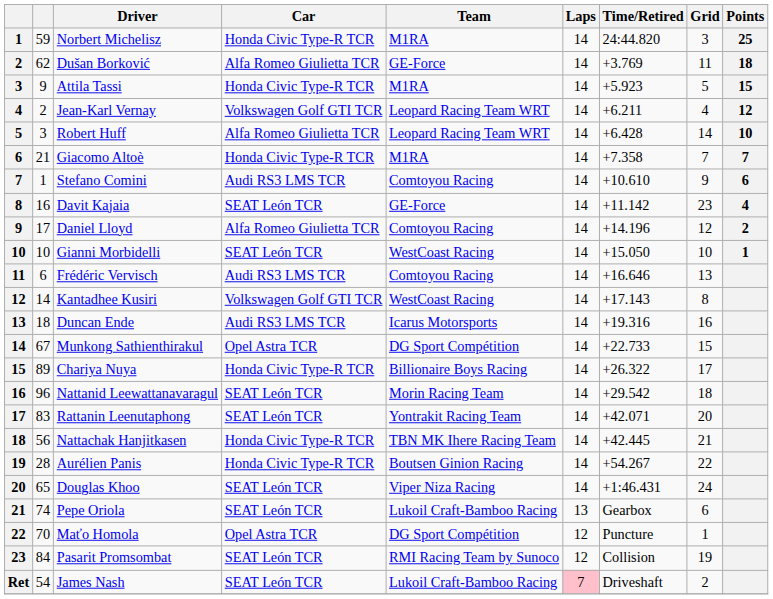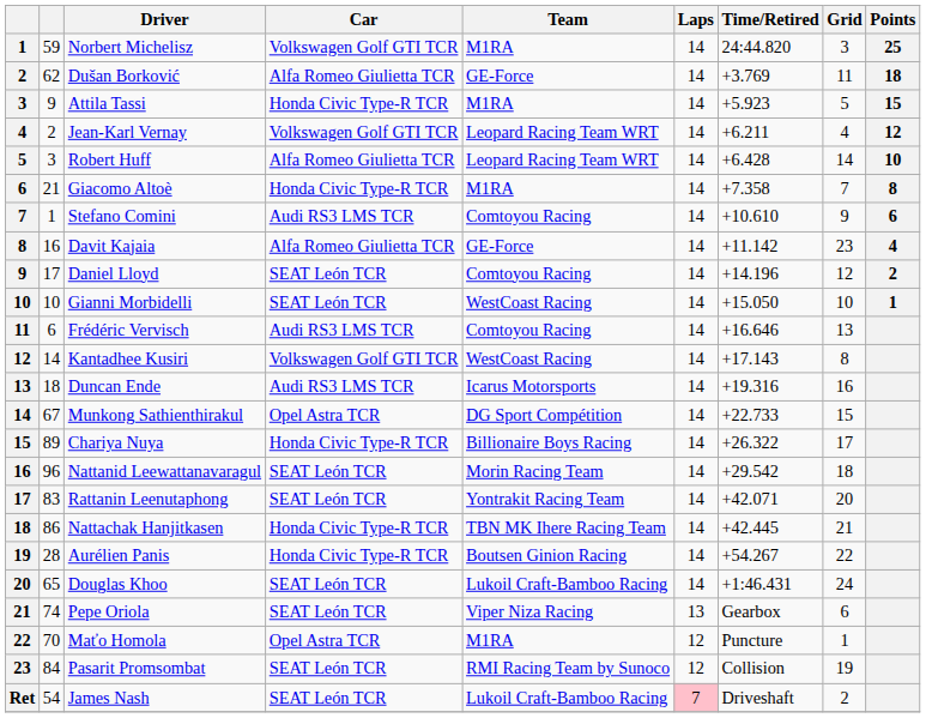 <table class="wikitable sortable" style="font-size:95%">
 <tr>
 <th></th>
 <th></th>
 <th>Driver</th>
 <th>Car</th>
 <th>Team</th>
 <th>Laps</th>
 <th>Time/Retired</th>
 <th>Grid</th>
 <th>Points</th>
 </tr>
 <tr>
 <th>1</th>
 <td align=center>59</td>
 <td> <a href='#'>Norbert Michelisz</a></td>
-<td><a href='#'>Honda Civic Type-R TCR</a></td>
+<td><a href='#'>Volkswagen Golf GTI TCR</a></td>
 <td> <a href='#'>M1RA</a></td>
 <td align=center>14</td>
 <td>24:44.820</td>
 <td align=center>3</td>
 <th>25</th>
 </tr>
 <tr>
 <th>2</th>
 <td align=center>62</td>
 <td> <a href='#'>Dušan Borković</a></td>
 <td><a href='#'>Alfa Romeo Giulietta TCR</a></td>
 <td> <a href='#'>GE-Force</a></td>
 <td align=center>14</td>
 <td>+3.769</td>
 <td align=center>11</td>
 <th>18</th>
 </tr>
 <tr>
 <th>3</th>
 <td align=center>9</td>
 <td> <a href='#'>Attila Tassi</a></td>
 <td><a href='#'>Honda Civic Type-R TCR</a></td>
 <td> <a href='#'>M1RA</a></td>
 <td align=center>14</td>
 <td>+5.923</td>
 <td align=center>5</td>
 <th>15</th>
 </tr>
 <tr>
 <th>4</th>
 <td align=center>2</td>
 <td> <a href='#'>Jean-Karl Vernay</a></td>
 <td><a href='#'>Volkswagen Golf GTI TCR</a></td>
 <td> <a href='#'>Leopard Racing Team WRT</a></td>
 <td align=center>14</td>
 <td>+6.211</td>
 <td align=center>4</td>
 <th>12</th>
 </tr>
 <tr>
 <th>5</th>
 <td align=center>3</td>
 <td> <a href='#'>Robert Huff</a></td>
 <td><a href='#'>Alfa Romeo Giulietta TCR</a></td>
 <td> <a href='#'>Leopard Racing Team WRT</a></td>
 <td align=center>14</td>
 <td>+6.428</td>
 <td align=center>14</td>
 <th>10</th>
 </tr>
 <tr>
 <th>6</th>
 <td align=center>21</td>
 <td> <a href='#'>Giacomo Altoè</a></td>
 <td><a href='#'>Honda Civic Type-R TCR</a></td>
 <td> <a href='#'>M1RA</a></td>
 <td align=center>14</td>
 <td>+7.358</td>
 <td align=center>7</td>
-<th>7</th>
+<th>8</th>
 </tr>
 <tr>
 <th>7</th>
 <td align=center>1</td>
 <td> <a href='#'>Stefano Comini</a></td>
 <td><a href='#'>Audi RS3 LMS TCR</a></td>
 <td> <a href='#'>Comtoyou Racing</a></td>
 <td align=center>14</td>
 <td>+10.610</td>
 <td align=center>9</td>
 <th>6</th>
 </tr>
 <tr>
 <th>8</th>
 <td align=center>16</td>
 <td> <a href='#'>Davit Kajaia</a></td>
-<td><a href='#'>SEAT León TCR</a></td>
+<td><a href='#'>Alfa Romeo Giulietta TCR</a></td>
 <td> <a href='#'>GE-Force</a></td>
 <td align=center>14</td>
 <td>+11.142</td>
 <td align=center>23</td>
 <th>4</th>
 </tr>
 <tr>
 <th>9</th>
 <td align=center>17</td>
 <td> <a href='#'>Daniel Lloyd</a></td>
-<td><a href='#'>Alfa Romeo Giulietta TCR</a></td>
+<td><a href='#'>SEAT León TCR</a></td>
 <td> <a href='#'>Comtoyou Racing</a></td>
 <td align=center>14</td>
 <td>+14.196</td>
 <td align=center>12</td>
 <th>2</th>
 </tr>
 <tr>
 <th>10</th>
 <td align=center>10</td>
 <td> <a href='#'>Gianni Morbidelli</a></td>
 <td><a href='#'>SEAT León TCR</a></td>
 <td> <a href='#'>WestCoast Racing</a></td>
 <td align=center>14</td>
 <td>+15.050</td>
 <td align=center>10</td>
 <th>1</th>
 </tr>
 <tr>
 <th>11</th>
 <td align=center>6</td>
 <td> <a href='#'>Frédéric Vervisch</a></td>
 <td><a href='#'>Audi RS3 LMS TCR</a></td>
 <td> <a href='#'>Comtoyou Racing</a></td>
 <td align=center>14</td>
 <td>+16.646</td>
 <td align=center>13</td>
 <th></th>
 </tr>
 <tr>
 <th>12</th>
 <td align=center>14</td>
 <td> <a href='#'>Kantadhee Kusiri</a></td>
 <td><a href='#'>Volkswagen Golf GTI TCR</a></td>
 <td> <a href='#'>WestCoast Racing</a></td>
 <td align=center>14</td>
 <td>+17.143</td>
 <td align=center>8</td>
 <th></th>
 </tr>
 <tr>
 <th>13</th>
 <td align=center>18</td>
 <td> <a href='#'>Duncan Ende</a></td>
 <td><a href='#'>Audi RS3 LMS TCR</a></td>
 <td> <a href='#'>Icarus Motorsports</a></td>
 <td align=center>14</td>
 <td>+19.316</td>
 <td align=center>16</td>
 <th></th>
 </tr>
 <tr>
 <th>14</th>
 <td align=center>67</td>
 <td> <a href='#'>Munkong Sathienthirakul</a></td>
 <td><a href='#'>Opel Astra TCR</a></td>
 <td> <a href='#'>DG Sport Compétition</a></td>
 <td align=center>14</td>
 <td>+22.733</td>
 <td align=center>15</td>
 <th></th>
 </tr>
 <tr>
 <th>15</th>
 <td align=center>89</td>
 <td> <a href='#'>Chariya Nuya</a></td>
 <td><a href='#'>Honda Civic Type-R TCR</a></td>
 <td> <a href='#'>Billionaire Boys Racing</a></td>
 <td align=center>14</td>
 <td>+26.322</td>
 <td align=center>17</td>
 <th></th>
 </tr>
 <tr>
 <th>16</th>
 <td align=center>96</td>
 <td> <a href='#'>Nattanid Leewattanavaragul</a></td>
 <td><a href='#'>SEAT León TCR</a></td>
 <td> <a href='#'>Morin Racing Team</a></td>
 <td align=center>14</td>
 <td>+29.542</td>
 <td align=center>18</td>
 <th></th>
 </tr>
 <tr>
 <th>17</th>
 <td align=center>83</td>
 <td> <a href='#'>Rattanin Leenutaphong</a></td>
 <td><a href='#'>SEAT León TCR</a></td>
 <td> <a href='#'>Yontrakit Racing Team</a></td>
 <td align=center>14</td>
 <td>+42.071</td>
 <td align=center>20</td>
 <th></th>
 </tr>
 <tr>
 <th>18</th>
-<td align=center>56</td>
+<td align=center>86</td>
 <td> <a href='#'>Nattachak Hanjitkasen</a></td>
 <td><a href='#'>Honda Civic Type-R TCR</a></td>
 <td> <a href='#'>TBN MK Ihere Racing Team</a></td>
 <td align=center>14</td>
 <td>+42.445</td>
 <td align=center>21</td>
 <th></th>
 </tr>
 <tr>
 <th>19</th>
 <td align=center>28</td>
 <td> <a href='#'>Aurélien Panis</a></td>
 <td><a href='#'>Honda Civic Type-R TCR</a></td>
 <td> <a href='#'>Boutsen Ginion Racing</a></td>
 <td align=center>14</td>
 <td>+54.267</td>
 <td align=center>22</td>
 <th></th>
 </tr>
 <tr>
 <th>20</th>
 <td align=center>65</td>
 <td> <a href='#'>Douglas Khoo</a></td>
 <td><a href='#'>SEAT León TCR</a></td>
-<td> <a href='#'>Viper Niza Racing</a></td>
+<td> <a href='#'>Lukoil Craft-Bamboo Racing</a></td>
 <td align=center>14</td>
 <td>+1:46.431</td>
 <td align=center>24</td>
 <th></th>
 </tr>
 <tr>
 <th>21</th>
 <td align=center>74</td>
 <td> <a href='#'>Pepe Oriola</a></td>
 <td><a href='#'>SEAT León TCR</a></td>
-<td> <a href='#'>Lukoil Craft-Bamboo Racing</a></td>
+<td> <a href='#'>Viper Niza Racing</a></td>
 <td align=center>13</td>
 <td>Gearbox</td>
 <td align=center>6</td>
 <th></th>
 </tr>
 <tr>
 <th>22</th>
 <td align=center>70</td>
 <td> <a href='#'>Maťo Homola</a></td>
 <td><a href='#'>Opel Astra TCR</a></td>
-<td> <a href='#'>DG Sport Compétition</a></td>
+<td> <a href='#'>M1RA</a></td>
 <td align=center>12</td>
 <td>Puncture</td>
 <td align=center>1</td>
 <th></th>
 </tr>
 <tr>
 <th>23</th>
 <td align=center>84</td>
 <td> <a href='#'>Pasarit Promsombat</a></td>
 <td><a href='#'>SEAT León TCR</a></td>
 <td> <a href='#'>RMI Racing Team by Sunoco</a></td>
 <td align=center>12</td>
 <td>Collision</td>
 <td align=center>19</td>
 <th></th>
 </tr>
 <tr>
 <th>Ret</th>
 <td align=center>54</td>
 <td> <a href='#'>James Nash</a></td>
 <td><a href='#'>SEAT León TCR</a></td>
 <td> <a href='#'>Lukoil Craft-Bamboo Racing</a></td>
 <td align=center style="background: pink;">7</td>
 <td>Driveshaft</td>
 <td align=center>2</td>
 <th></th>
 </tr>
 <tr>
 </tr>
 </table>
